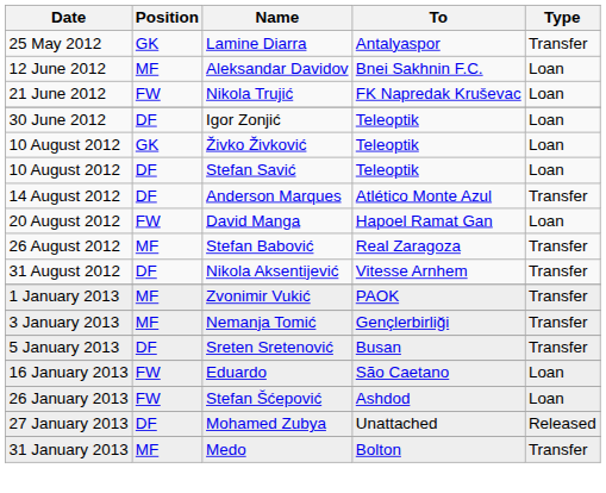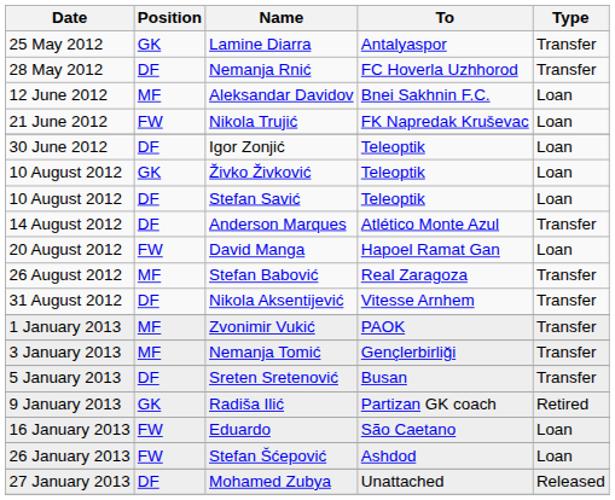 <table class="wikitable">
 <tr>
 <th>Date</th>
 <th>Position</th>
 <th>Name</th>
 <th>To</th>
 <th>Type</th>
 </tr>
 <tr>
 <td>25 Mаy 2012</td>
 <td><a href='#'>GK</a></td>
 <td> <a href='#'>Lamine Diarra</a></td>
 <td> <a href='#'>Antalyaspor</a></td>
+<td>Transfer</td>
+</tr>
+<tr>
+<td>28 Mаy 2012</td>
+<td><a href='#'>DF</a></td>
+<td> <a href='#'>Nemanja Rnić</a></td>
+<td> <a href='#'>FC Hoverla Uzhhorod</a></td>
 <td>Transfer</td>
 </tr>
 <tr>
 <td>12 June 2012</td>
 <td><a href='#'>MF</a></td>
 <td> <a href='#'>Aleksandar Davidov</a></td>
 <td> <a href='#'>Bnei Sakhnin F.C.</a></td>
 <td>Loan</td>
 </tr>
 <tr>
 <td>21 June 2012</td>
 <td><a href='#'>FW</a></td>
 <td>  <a href='#'>Nikola Trujić</a></td>
 <td> <a href='#'>FK Napredak Kruševac</a></td>
 <td>Loan</td>
 </tr>
 <tr>
 </tr>
 <tr>
 <td>30 June 2012</td>
 <td><a href='#'>DF</a></td>
 <td>  Igor Zonjić</td>
 <td> <a href='#'>Teleoptik</a></td>
 <td>Loan</td>
 </tr>
 <tr>
 <td>10 August 2012</td>
 <td><a href='#'>GK</a></td>
 <td> <a href='#'>Živko Živković</a></td>
 <td> <a href='#'>Teleoptik</a></td>
 <td>Loan</td>
 </tr>
 <tr>
 <td>10 August 2012</td>
 <td><a href='#'>DF</a></td>
 <td> <a href='#'>Stefan Savić</a></td>
 <td> <a href='#'>Teleoptik</a></td>
 <td>Loan</td>
 </tr>
 <tr>
 <td>14 August 2012</td>
 <td><a href='#'>DF</a></td>
 <td> <a href='#'>Anderson Marques</a></td>
 <td> <a href='#'>Atlético Monte Azul</a></td>
 <td>Transfer</td>
 </tr>
 <tr>
 <td>20 August 2012</td>
 <td><a href='#'>FW</a></td>
 <td> <a href='#'>David Manga</a></td>
 <td> <a href='#'>Hapoel Ramat Gan</a></td>
 <td>Loan</td>
 </tr>
 <tr>
 <td>26 August 2012</td>
 <td><a href='#'>MF</a></td>
 <td> <a href='#'>Stefan Babović</a></td>
 <td> <a href='#'>Real Zaragoza</a></td>
 <td>Transfer</td>
 </tr>
 <tr>
 <td>31 August 2012</td>
 <td><a href='#'>DF</a></td>
 <td> <a href='#'>Nikola Aksentijević</a></td>
 <td> <a href='#'>Vitesse Arnhem</a></td>
 <td>Transfer</td>
 </tr>
 <tr>
 </tr>
 <tr bgcolor=#EEEEEE>
 <td>1 January 2013</td>
 <td><a href='#'>MF</a></td>
 <td> <a href='#'>Zvonimir Vukić</a></td>
 <td> <a href='#'>PAOK</a></td>
 <td>Transfer</td>
 </tr>
 <tr>
 </tr>
 <tr bgcolor=#EEEEEE>
 <td>3 January 2013</td>
 <td><a href='#'>MF</a></td>
 <td> <a href='#'>Nemanja Tomić</a></td>
 <td> <a href='#'>Gençlerbirliği</a></td>
 <td>Transfer</td>
 </tr>
 <tr>
 </tr>
 <tr bgcolor=#EEEEEE>
 <td>5 January 2013</td>
 <td><a href='#'>DF</a></td>
 <td> <a href='#'>Sreten Sretenović</a></td>
 <td> <a href='#'>Busan</a></td>
 <td>Transfer</td>
 </tr>
 <tr>
 </tr>
+<tr bgcolor=#EEEEEE>
+<td>9 January 2013</td>
+<td><a href='#'>GK</a></td>
+<td> <a href='#'>Radiša Ilić</a></td>
+<td> <a href='#'>Partizan</a> GK coach</td>
+<td>Retired</td>
+</tr>
 <tr>
 </tr>
 <tr bgcolor=#EEEEEE>
 <td>16 January 2013</td>
 <td><a href='#'>FW</a></td>
 <td> <a href='#'>Eduardo</a></td>
 <td> <a href='#'>São Caetano</a></td>
 <td>Loan</td>
 </tr>
 <tr>
 </tr>
 <tr bgcolor=#EEEEEE>
 <td>26 January 2013</td>
 <td><a href='#'>FW</a></td>
 <td> <a href='#'>Stefan Šćepović</a></td>
 <td> <a href='#'>Ashdod</a></td>
 <td>Loan</td>
 </tr>
 <tr>
 </tr>
 <tr bgcolor=#EEEEEE>
 <td>27 January 2013</td>
 <td><a href='#'>DF</a></td>
 <td> <a href='#'>Mohamed Zubya</a></td>
 <td>Unattached</td>
 <td>Released</td>
 </tr>
 <tr>
 </tr>
-<tr bgcolor=#EEEEEE>
-<td>31 January 2013</td>
-<td><a href='#'>MF</a></td>
-<td> <a href='#'>Medo</a></td>
-<td> <a href='#'>Bolton</a></td>
-<td>Transfer</td>
-</tr>
 </table>
